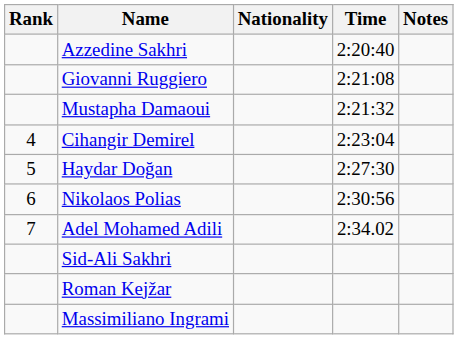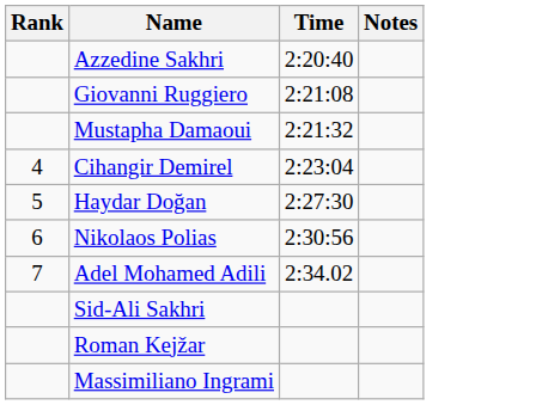 <table class="wikitable sortable" style="text-align:center">
 <tr>
 <th>Rank</th>
 <th>Name</th>
-<th>Nationality</th>
 <th>Time</th>
 <th>Notes</th>
 </tr>
 <tr>
 <td></td>
 <td align=left><a href='#'>Azzedine Sakhri</a></td>
-<td align=left></td>
 <td>2:20:40</td>
 <td></td>
 </tr>
 <tr>
 <td></td>
 <td align=left><a href='#'>Giovanni Ruggiero</a></td>
-<td align=left></td>
 <td>2:21:08</td>
 <td></td>
 </tr>
 <tr>
 <td></td>
 <td align=left><a href='#'>Mustapha Damaoui</a></td>
-<td align=left></td>
 <td>2:21:32</td>
 <td></td>
 </tr>
 <tr>
 <td>4</td>
 <td align=left><a href='#'>Cihangir Demirel</a></td>
-<td align=left></td>
 <td>2:23:04</td>
 <td></td>
 </tr>
 <tr>
 <td>5</td>
 <td align=left><a href='#'>Haydar Doğan</a></td>
-<td align=left></td>
 <td>2:27:30</td>
 <td></td>
 </tr>
 <tr>
 <td>6</td>
 <td align=left><a href='#'>Nikolaos Polias</a></td>
-<td align=left></td>
 <td>2:30:56</td>
 <td></td>
 </tr>
 <tr>
 <td>7</td>
 <td align=left><a href='#'>Adel Mohamed Adili</a></td>
-<td align=left></td>
 <td>2:34.02</td>
 <td></td>
 </tr>
 <tr>
 <td></td>
 <td align=left><a href='#'>Sid-Ali Sakhri</a></td>
-<td align=left></td>
 <td></td>
 <td></td>
 </tr>
 <tr>
 <td></td>
 <td align=left><a href='#'>Roman Kejžar</a></td>
-<td align=left></td>
 <td></td>
 <td></td>
 </tr>
 <tr>
 <td></td>
 <td align=left><a href='#'>Massimiliano Ingrami</a></td>
-<td align=left></td>
 <td></td>
 <td></td>
 </tr>
 </table>
